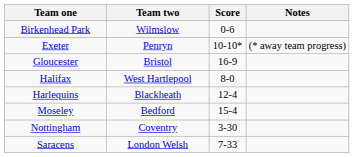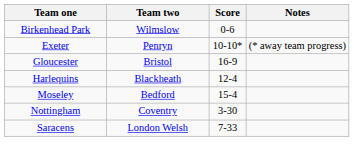 <table class="wikitable" style="text-align: center">
 <tr>
 <th width=150>Team one</th>
 <th width=150>Team two</th>
 <th width=50>Score</th>
 <th width=150>Notes</th>
 </tr>
 <tr>
 <td><a href='#'>Birkenhead Park</a></td>
 <td><a href='#'>Wilmslow</a></td>
 <td>0-6</td>
 <td></td>
 </tr>
 <tr>
 <td><a href='#'>Exeter</a></td>
 <td><a href='#'>Penryn</a></td>
 <td>10-10*</td>
 <td>(* away team progress)</td>
 </tr>
 <tr>
 <td><a href='#'>Gloucester</a></td>
 <td><a href='#'>Bristol</a></td>
 <td>16-9</td>
-<td></td>
-</tr>
-<tr>
-<td><a href='#'>Halifax</a></td>
-<td><a href='#'>West Hartlepool</a></td>
-<td>8-0</td>
 <td></td>
 </tr>
 <tr>
 <td><a href='#'>Harlequins</a></td>
 <td><a href='#'>Blackheath</a></td>
 <td>12-4</td>
 <td></td>
 </tr>
 <tr>
 <td><a href='#'>Moseley</a></td>
 <td><a href='#'>Bedford</a></td>
 <td>15-4</td>
 <td></td>
 </tr>
 <tr>
 <td><a href='#'>Nottingham</a></td>
 <td><a href='#'>Coventry</a></td>
 <td>3-30</td>
 <td></td>
 </tr>
 <tr>
 <td><a href='#'>Saracens</a></td>
 <td><a href='#'>London Welsh</a></td>
 <td>7-33</td>
 <td></td>
 </tr>
 </table>
